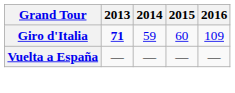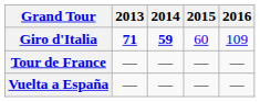 <table class="wikitable plainrowheaders">
 <tr>
 <th scope="col"><a href='#'>Grand Tour</a></th>
 <th scope="col">2013</th>
 <th scope="col">2014</th>
 <th scope="col">2015</th>
 <th scope="col">2016</th>
 </tr>
 <tr style="text-align:center;">
 <th scope="row"> <a href='#'>Giro d'Italia</a></th>
 <td><strong><a href='#'>71</a></strong></td>
-<td><a href='#'>59</a></td>
+<td><strong><a href='#'>59</a></strong></td>
 <td><a href='#'>60</a></td>
 <td><a href='#'>109</a></td>
+</tr>
+<tr style="text-align:center;">
+<th scope="row"> <a href='#'>Tour de France</a></th>
+<td>—</td>
+<td>—</td>
+<td>—</td>
+<td>—</td>
 </tr>
 <tr style="text-align:center;">
 <th scope="row"> <a href='#'>Vuelta a España</a></th>
 <td>—</td>
 <td>—</td>
 <td>—</td>
 <td>—</td>
 </tr>
 </table>
